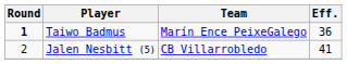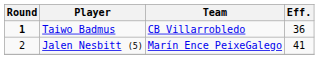 <table class="wikitable sortable" style="text-align: center;">
 <tr>
 <th>Round</th>
 <th>Player</th>
 <th>Team</th>
 <th>Eff.</th>
 </tr>
 <tr>
 <td><strong>1</strong></td>
 <td style="text-align:left;"> <a href='#'>Taiwo Badmus</a></td>
-<td style="text-align:left;"><a href='#'>Marín Ence PeixeGalego</a></td>
+<td style="text-align:left;"><a href='#'>CB Villarrobledo</a></td>
 <td>36</td>
 </tr>
 <tr>
 <td>2</td>
 <td style="text-align:left;"> <a href='#'>Jalen Nesbitt</a> <small>(5)</small></td>
-<td style="text-align:left;"><a href='#'>CB Villarrobledo</a></td>
+<td style="text-align:left;"><a href='#'>Marín Ence PeixeGalego</a></td>
 <td>41</td>
 </tr>
 <tr>
 </tr>
 </table>
